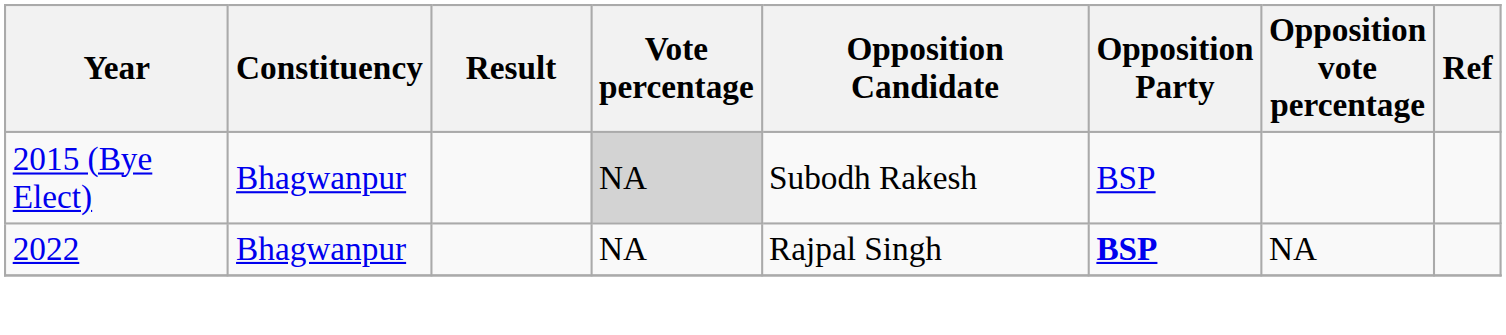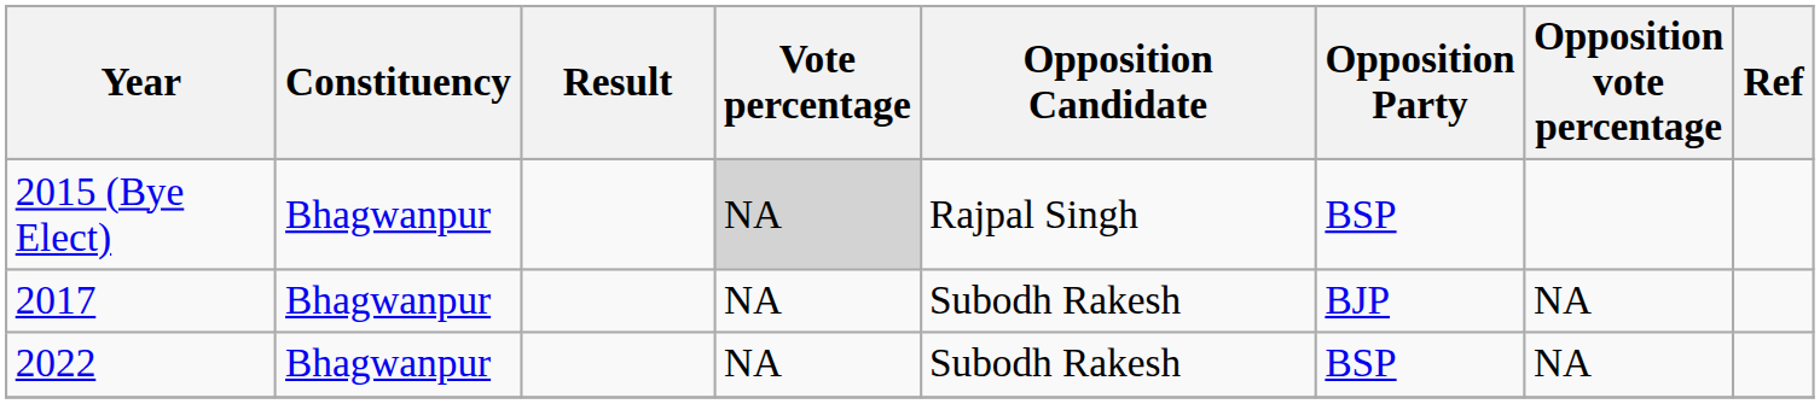 <table class="sortable wikitable">
 <tr>
 <th width=100>Year</th>
 <th width=80>Constituency</th>
 <th width=70>Result</th>
 <th width=70>Vote percentage</th>
 <th width=150>Opposition Candidate</th>
 <th width=70>Opposition Party</th>
 <th width=70>Opposition vote percentage</th>
 <th width=25>Ref</th>
 </tr>
 <tr>
 <td><a href='#'>2015 (Bye Elect)</a></td>
 <td><a href='#'>Bhagwanpur</a></td>
 <td></td>
 <td style="background: lightgrey;">NA</td>
-<td>Subodh Rakesh</td>
+<td>Rajpal Singh</td>
 <td><a href='#'>BSP</a></td>
 <td></td>
+<td></td>
+</tr>
+<tr>
+<td><a href='#'>2017</a></td>
+<td><a href='#'>Bhagwanpur</a></td>
+<td></td>
+<td>NA</td>
+<td>Subodh Rakesh</td>
+<td><a href='#'>BJP</a></td>
+<td>NA</td>
 <td></td>
 </tr>
 <tr>
 <td><a href='#'>2022</a></td>
 <td><a href='#'>Bhagwanpur</a></td>
 <td></td>
 <td>NA</td>
-<td>Rajpal Singh</td>
-<td><strong><a href='#'>BSP</a></strong></td>
+<td>Subodh Rakesh</td>
+<td><a href='#'>BSP</a></td>
 <td>NA</td>
 <td></td>
 </tr>
 <tr>
 </tr>
 </table>
